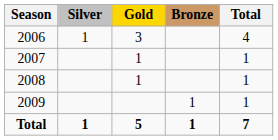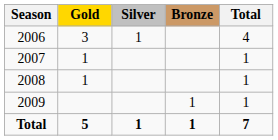 <table class="wikitable" style="text-align:center;">
 <tr>
 <th width = "55">Season</th>
+<th width = "55" style="background: gold;">Gold</th>
 <th width = "55" style="background: silver;">Silver</th>
-<th width = "55" style="background: gold;">Gold</th>
 <th width = "55" style="background: #cc9966;">Bronze</th>
 <th width = "55">Total</th>
 </tr>
 <tr>
 <td>2006</td>
+<td>3</td>
 <td>1</td>
-<td>3</td>
 <td></td>
 <td>4</td>
 </tr>
 <tr>
 <td>2007</td>
+<td>1</td>
 <td></td>
-<td>1</td>
 <td></td>
 <td>1</td>
 </tr>
 <tr>
 <td>2008</td>
+<td>1</td>
 <td></td>
-<td>1</td>
 <td></td>
 <td>1</td>
 </tr>
 <tr>
 <td>2009</td>
 <td></td>
 <td></td>
 <td>1</td>
 <td>1</td>
 </tr>
 <tr>
 <td><strong>Total</strong></td>
+<td><strong>5</strong></td>
 <td><strong>1</strong></td>
-<td><strong>5</strong></td>
 <td><strong>1</strong></td>
 <td><strong>7</strong></td>
 </tr>
 </table>
